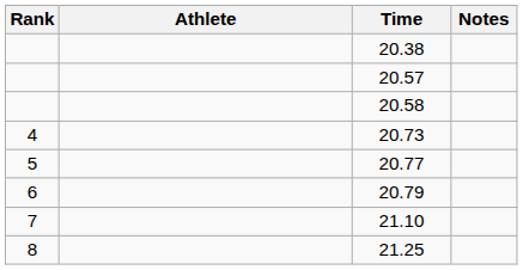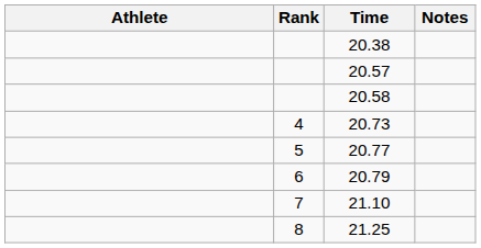 <table class="wikitable" style="text-align:center">
 <tr>
+<th width=250>Athlete</th>
 <th width=40>Rank</th>
-<th width=250>Athlete</th>
 <th width=80>Time</th>
 <th width=50>Notes</th>
 </tr>
 <tr>
+<td align=left></td>
 <td></td>
-<td align=left></td>
 <td>20.38</td>
 <td></td>
 </tr>
 <tr>
+<td align=left></td>
 <td></td>
-<td align=left></td>
 <td>20.57</td>
 <td></td>
 </tr>
 <tr>
+<td align=left></td>
 <td></td>
-<td align=left></td>
 <td>20.58</td>
 <td></td>
 </tr>
 <tr>
+<td align=left></td>
 <td>4</td>
-<td align=left></td>
 <td>20.73</td>
 <td></td>
 </tr>
 <tr>
+<td align=left></td>
 <td>5</td>
-<td align=left></td>
 <td>20.77</td>
 <td></td>
 </tr>
 <tr>
+<td align=left></td>
 <td>6</td>
-<td align=left></td>
 <td>20.79</td>
 <td></td>
 </tr>
 <tr>
+<td align=left></td>
 <td>7</td>
-<td align=left></td>
 <td>21.10</td>
 <td></td>
 </tr>
 <tr>
+<td align=left></td>
 <td>8</td>
-<td align=left></td>
 <td>21.25</td>
 <td></td>
 </tr>
 </table>
